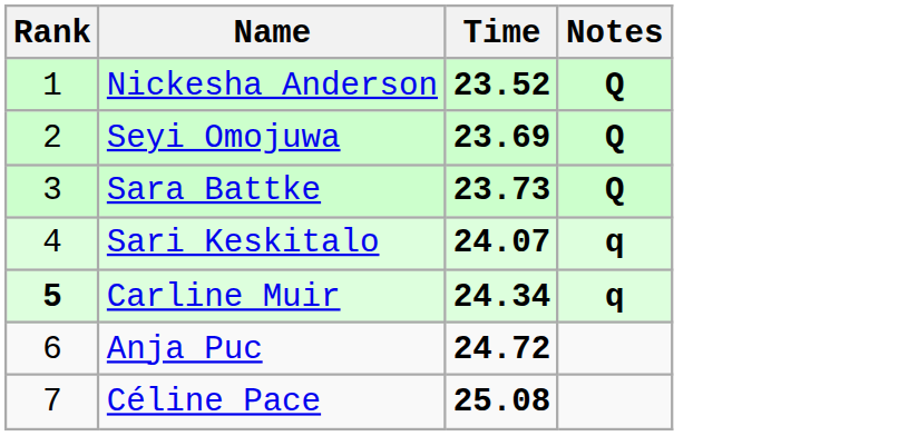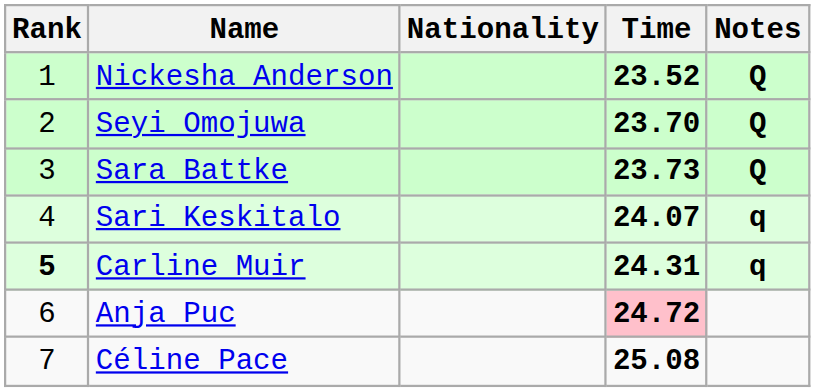 <table class="wikitable sortable" style="text-align:center">
 <tr>
 <th>Rank</th>
 <th>Name</th>
+<th>Nationality</th>
 <th>Time</th>
 <th>Notes</th>
 </tr>
 <tr bgcolor=ccffcc>
 <td>1</td>
 <td align=left><a href='#'>Nickesha Anderson</a></td>
+<td align=left></td>
 <td><strong>23.52</strong></td>
 <td><strong>Q</strong></td>
 </tr>
 <tr bgcolor=ccffcc>
 <td>2</td>
 <td align=left><a href='#'>Seyi Omojuwa</a></td>
-<td><strong>23.69</strong></td>
+<td align=left></td>
+<td><strong>23.70</strong></td>
 <td><strong>Q</strong></td>
 </tr>
 <tr bgcolor=ccffcc>
 <td>3</td>
 <td align=left><a href='#'>Sara Battke</a></td>
+<td align=left></td>
 <td><strong>23.73</strong></td>
 <td><strong>Q</strong></td>
 </tr>
 <tr bgcolor=ddffdd>
 <td>4</td>
 <td align=left><a href='#'>Sari Keskitalo</a></td>
+<td align=left></td>
 <td><strong>24.07</strong></td>
 <td><strong>q</strong></td>
 </tr>
 <tr bgcolor=ddffdd>
 <td><strong>5</strong></td>
 <td align=left><a href='#'>Carline Muir</a></td>
-<td><strong>24.34</strong></td>
+<td align=left></td>
+<td><strong>24.31</strong></td>
 <td><strong>q</strong></td>
 </tr>
 <tr>
 <td>6</td>
 <td align=left><a href='#'>Anja Puc</a></td>
-<td><strong>24.72</strong></td>
+<td align=left></td>
+<td style="background: pink;"><strong>24.72</strong></td>
 <td></td>
 </tr>
 <tr>
 <td>7</td>
 <td align=left><a href='#'>Céline Pace</a></td>
+<td align=left></td>
 <td><strong>25.08</strong></td>
 <td></td>
 </tr>
 </table>
